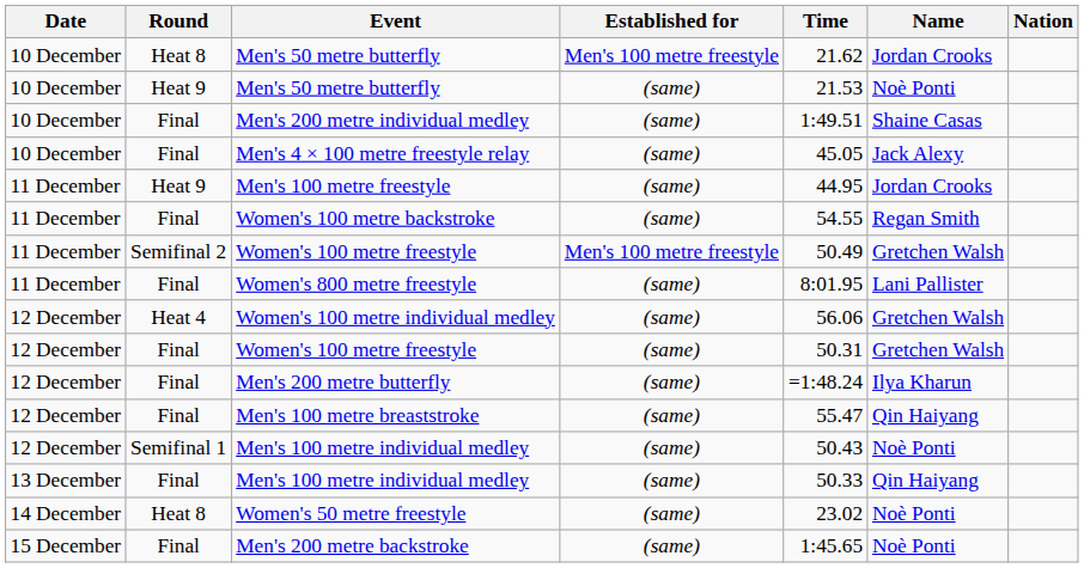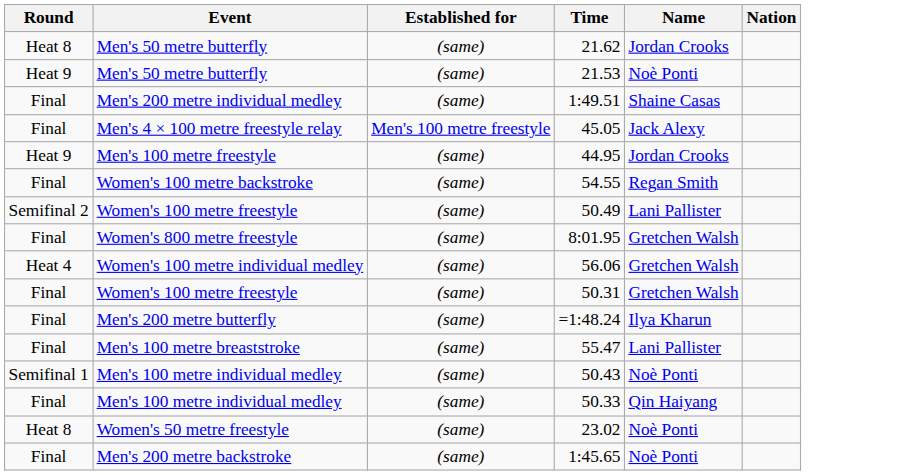 <table class="wikitable">
 <tr>
-<th>Date</th>
 <th>Round</th>
 <th>Event</th>
 <th>Established for</th>
 <th>Time</th>
 <th>Name</th>
 <th>Nation</th>
 </tr>
 <tr>
-<td>10 December</td>
 <td style="text-align:center;">Heat 8</td>
 <td><a href='#'>Men's 50 metre butterfly</a></td>
-<td style="text-align:center;"><a href='#'>Men's 100 metre freestyle</a></td>
+<td style="text-align:center;"><em>(same)</em></td>
 <td align="right">21.62</td>
 <td><a href='#'>Jordan Crooks</a></td>
 <td></td>
 </tr>
 <tr>
-<td>10 December</td>
 <td style="text-align:center;">Heat 9</td>
 <td><a href='#'>Men's 50 metre butterfly</a></td>
 <td style="text-align:center;"><em>(same)</em></td>
 <td align="right">21.53</td>
 <td><a href='#'>Noè Ponti</a></td>
 <td></td>
 </tr>
 <tr>
-<td>10 December</td>
 <td style="text-align:center;">Final</td>
 <td><a href='#'>Men's 200 metre individual medley</a></td>
 <td style="text-align:center;"><em>(same)</em></td>
 <td align="right">1:49.51</td>
 <td><a href='#'>Shaine Casas</a></td>
 <td></td>
 </tr>
 <tr>
-<td>10 December</td>
 <td style="text-align:center;">Final</td>
 <td><a href='#'>Men's 4 × 100 metre freestyle relay</a></td>
-<td style="text-align:center;"><em>(same)</em></td>
+<td style="text-align:center;"><a href='#'>Men's 100 metre freestyle</a></td>
 <td align="right">45.05</td>
 <td><a href='#'>Jack Alexy</a></td>
 <td></td>
 </tr>
 <tr>
-<td>11 December</td>
 <td style="text-align:center;">Heat 9</td>
 <td><a href='#'>Men's 100 metre freestyle</a></td>
 <td style="text-align:center;"><em>(same)</em></td>
 <td align="right">44.95</td>
 <td><a href='#'>Jordan Crooks</a></td>
 <td></td>
 </tr>
 <tr>
-<td>11 December</td>
 <td style="text-align:center;">Final</td>
 <td><a href='#'>Women's 100 metre backstroke</a></td>
 <td style="text-align:center;"><em>(same)</em></td>
 <td align="right">54.55</td>
 <td><a href='#'>Regan Smith</a></td>
 <td></td>
 </tr>
 <tr>
-<td>11 December</td>
 <td style="text-align:center;">Semifinal 2</td>
 <td><a href='#'>Women's 100 metre freestyle</a></td>
-<td style="text-align:center;"><a href='#'>Men's 100 metre freestyle</a></td>
+<td style="text-align:center;"><em>(same)</em></td>
 <td align="right">50.49</td>
+<td><a href='#'>Lani Pallister</a></td>
+<td></td>
+</tr>
+<tr>
+<td style="text-align:center;">Final</td>
+<td><a href='#'>Women's 800 metre freestyle</a></td>
+<td style="text-align:center;"><em>(same)</em></td>
+<td align="right">8:01.95</td>
 <td><a href='#'>Gretchen Walsh</a></td>
 <td></td>
 </tr>
 <tr>
-<td>11 December</td>
-<td style="text-align:center;">Final</td>
-<td><a href='#'>Women's 800 metre freestyle</a></td>
-<td style="text-align:center;"><em>(same)</em></td>
-<td align="right">8:01.95</td>
-<td><a href='#'>Lani Pallister</a></td>
-<td></td>
-</tr>
-<tr>
-<td>12 December</td>
 <td style="text-align:center;">Heat 4</td>
 <td><a href='#'>Women's 100 metre individual medley</a></td>
 <td style="text-align:center;"><em>(same)</em></td>
 <td align="right">56.06</td>
 <td><a href='#'>Gretchen Walsh</a></td>
 <td></td>
 </tr>
 <tr>
-<td>12 December</td>
 <td style="text-align:center;">Final</td>
 <td><a href='#'>Women's 100 metre freestyle</a></td>
 <td style="text-align:center;"><em>(same)</em></td>
 <td align="right">50.31</td>
 <td><a href='#'>Gretchen Walsh</a></td>
 <td></td>
 </tr>
 <tr>
-<td>12 December</td>
 <td style="text-align:center;">Final</td>
 <td><a href='#'>Men's 200 metre butterfly</a></td>
 <td style="text-align:center;"><em>(same)</em></td>
 <td align="right">=1:48.24</td>
 <td><a href='#'>Ilya Kharun</a></td>
 <td></td>
 </tr>
 <tr>
-<td>12 December</td>
 <td style="text-align:center;">Final</td>
 <td><a href='#'> Men's 100 metre breaststroke</a></td>
 <td style="text-align:center;"><em>(same)</em></td>
 <td align="right">55.47</td>
-<td><a href='#'>Qin Haiyang</a></td>
+<td><a href='#'>Lani Pallister</a></td>
 <td></td>
 </tr>
 <tr>
-<td>12 December</td>
 <td style="text-align:center;">Semifinal 1</td>
 <td><a href='#'>Men's 100 metre individual medley</a></td>
 <td style="text-align:center;"><em>(same)</em></td>
 <td align="right">50.43</td>
 <td><a href='#'>Noè Ponti</a></td>
 <td></td>
 </tr>
 <tr>
-<td>13 December</td>
 <td style="text-align:center;">Final</td>
 <td><a href='#'>Men's 100 metre individual medley</a></td>
 <td style="text-align:center;"><em>(same)</em></td>
 <td align="right">50.33</td>
 <td><a href='#'>Qin Haiyang</a></td>
 <td></td>
 </tr>
 <tr>
-<td>14 December</td>
 <td style="text-align:center;">Heat 8</td>
 <td><a href='#'>Women's 50 metre freestyle</a></td>
 <td style="text-align:center;"><em>(same)</em></td>
 <td align="right">23.02</td>
 <td><a href='#'>Noè Ponti</a></td>
 <td></td>
 </tr>
 <tr>
-<td>15 December</td>
 <td style="text-align:center;">Final</td>
 <td><a href='#'>Men's 200 metre backstroke</a></td>
 <td style="text-align:center;"><em>(same)</em></td>
 <td align="right">1:45.65</td>
 <td><a href='#'>Noè Ponti</a></td>
 <td></td>
 </tr>
 </table>
